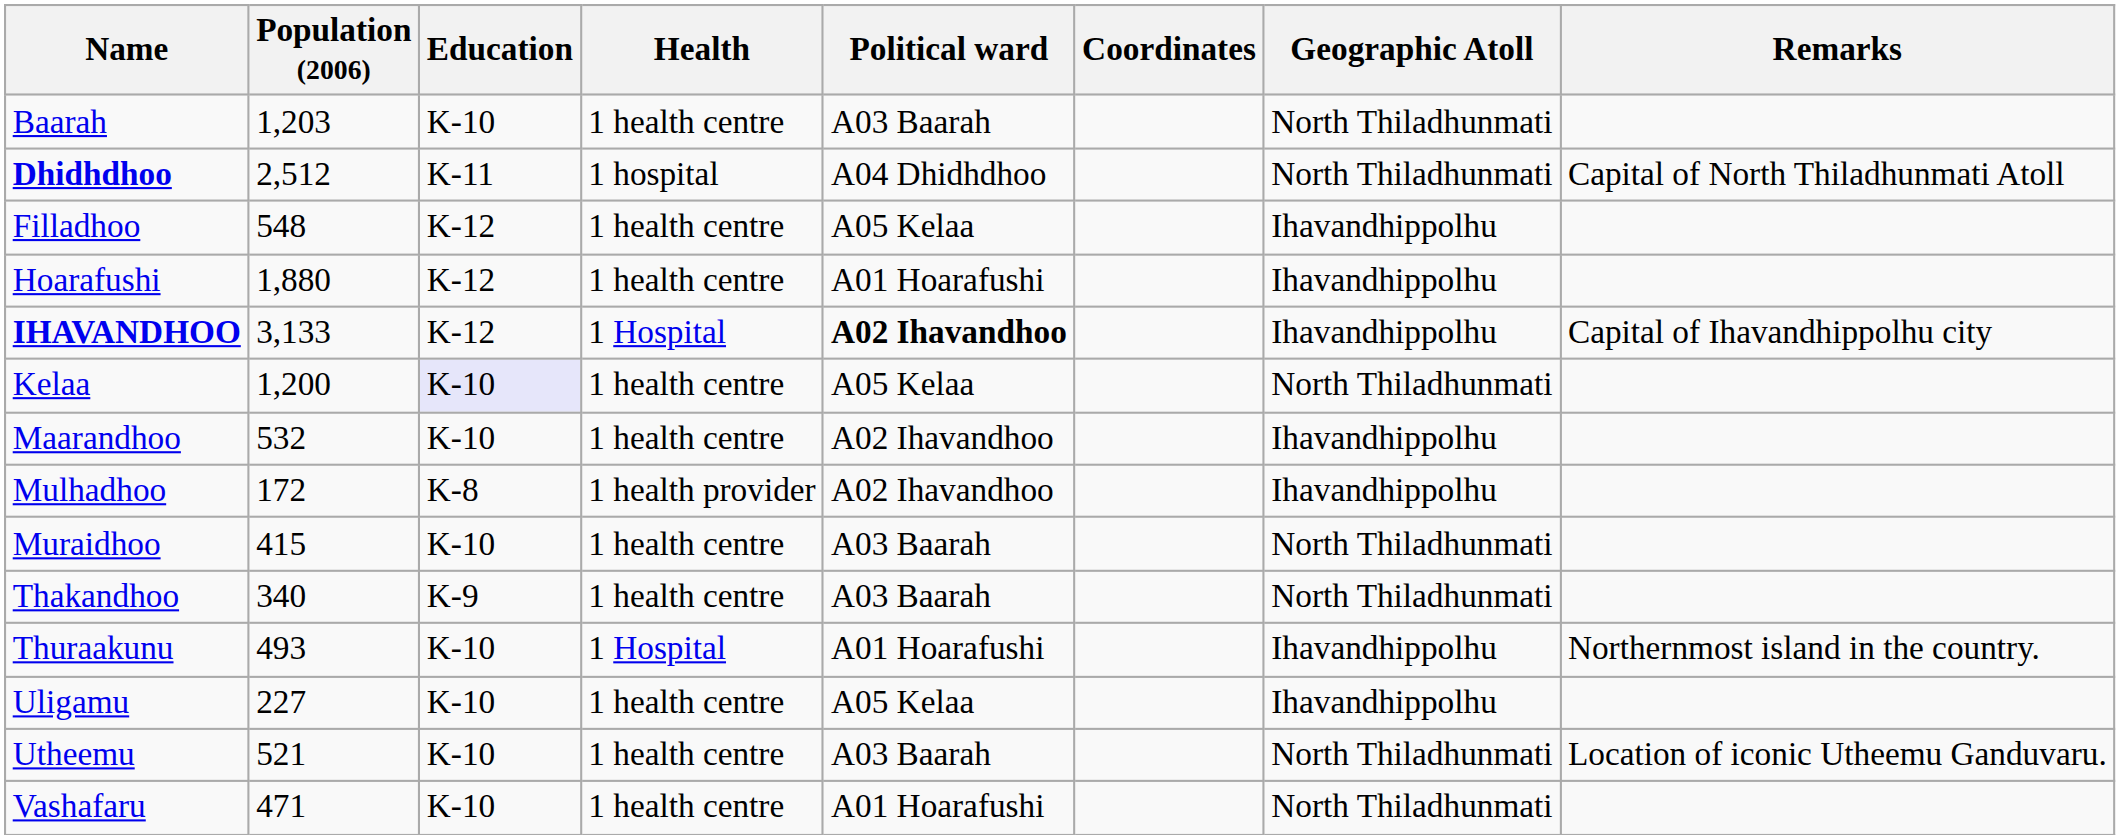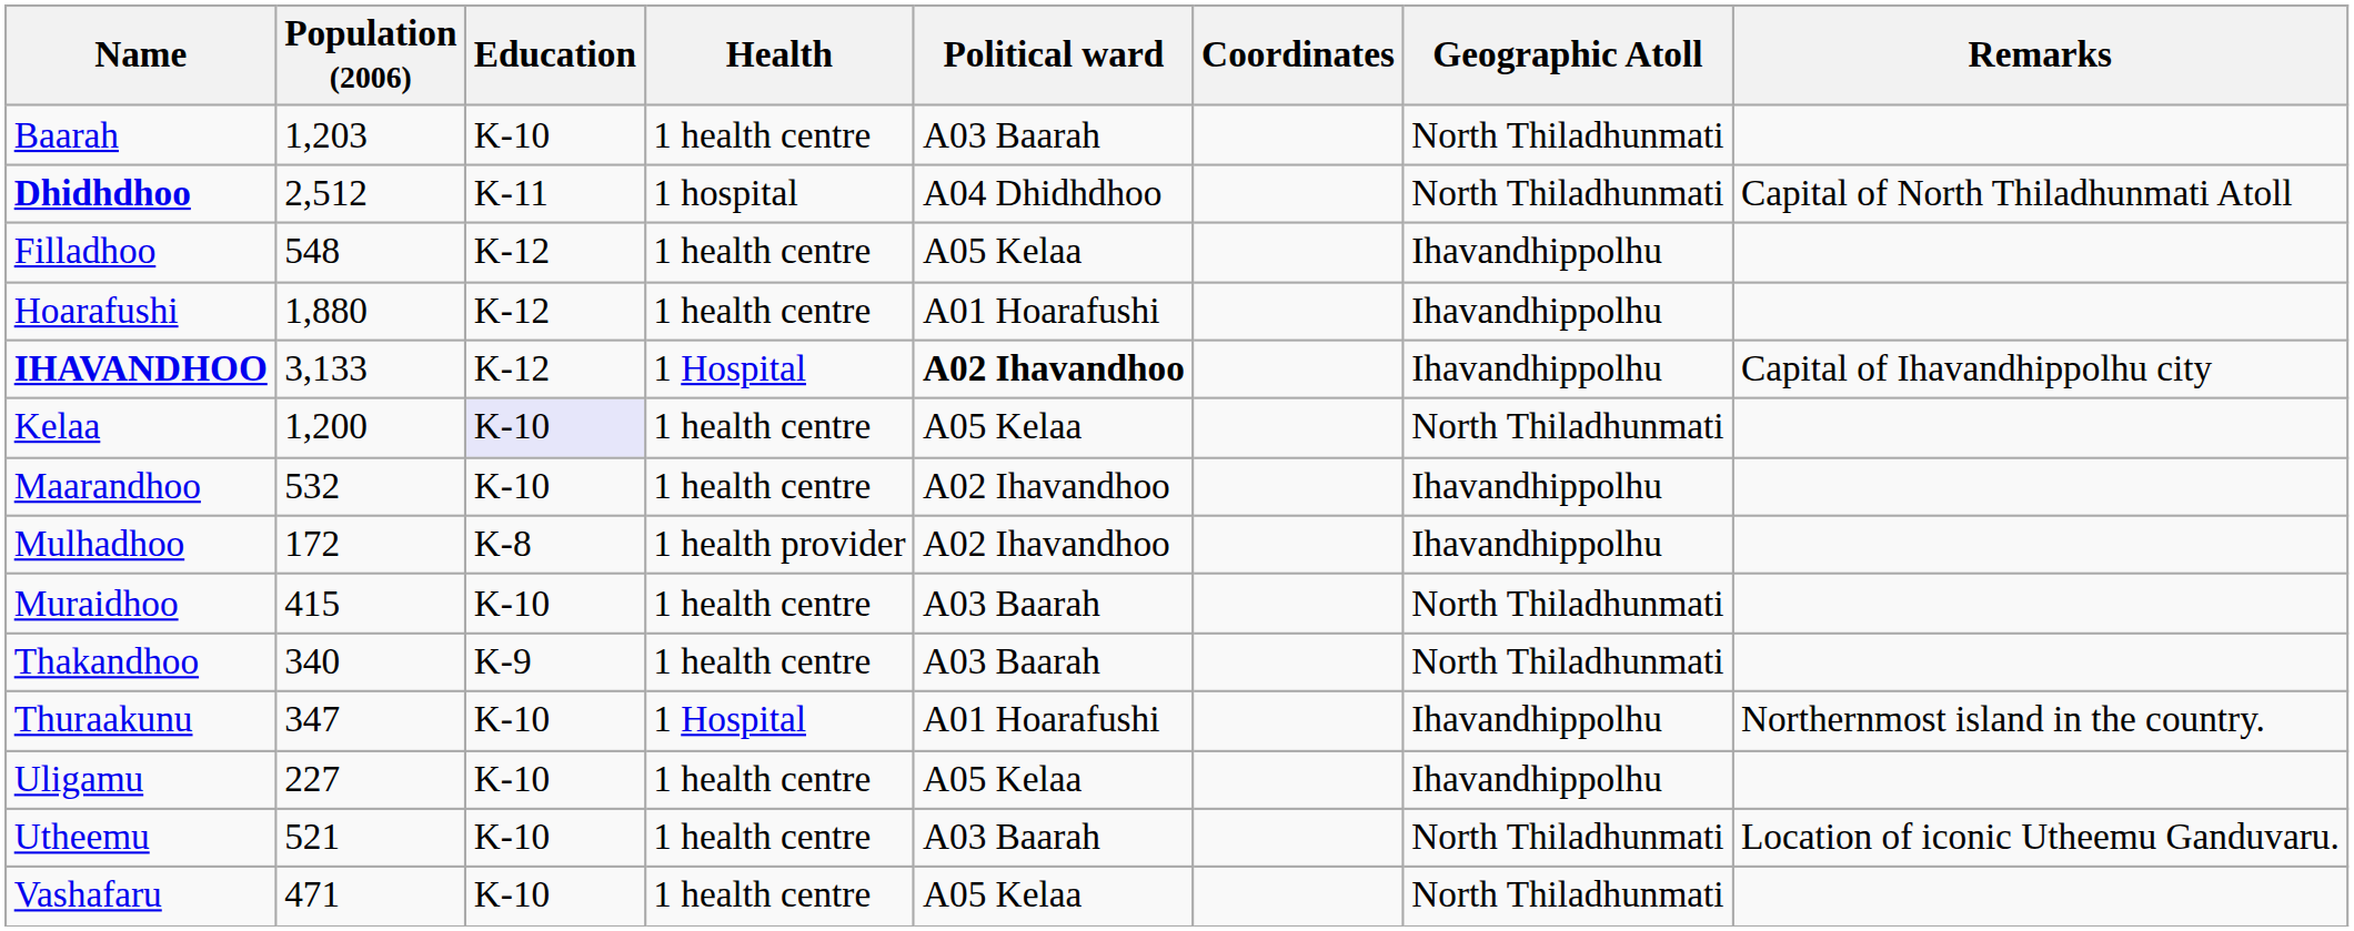 <table class="wikitable sortable">
 <tr>
 <th>Name</th>
 <th>Population <br> <small>(2006)</small></th>
 <th>Education</th>
 <th>Health</th>
 <th>Political ward</th>
 <th>Coordinates</th>
 <th>Geographic Atoll</th>
 <th>Remarks</th>
 </tr>
 <tr>
 <td><a href='#'>Baarah</a></td>
 <td>1,203</td>
 <td>K-10</td>
 <td>1 health centre</td>
 <td>A03 Baarah</td>
 <td></td>
 <td>North Thiladhunmati</td>
 <td></td>
 </tr>
 <tr>
 <td><strong><a href='#'>Dhidhdhoo</a></strong></td>
 <td>2,512</td>
 <td>K-11</td>
 <td>1 hospital</td>
 <td>A04 Dhidhdhoo</td>
 <td></td>
 <td>North Thiladhunmati</td>
 <td>Capital of North Thiladhunmati Atoll</td>
 </tr>
 <tr>
 <td><a href='#'>Filladhoo</a></td>
 <td>548</td>
 <td>K-12</td>
 <td>1 health centre</td>
 <td>A05 Kelaa</td>
 <td></td>
 <td>Ihavandhippolhu</td>
 <td></td>
 </tr>
 <tr>
 <td><a href='#'>Hoarafushi</a></td>
 <td>1,880</td>
 <td>K-12</td>
 <td>1 health centre</td>
 <td>A01 Hoarafushi</td>
 <td></td>
 <td>Ihavandhippolhu</td>
 <td></td>
 </tr>
 <tr>
 <td><strong><a href='#'>IHAVANDHOO</a></strong></td>
 <td>3,133</td>
 <td>K-12</td>
 <td>1 <a href='#'>Hospital</a></td>
 <td><strong>A02 Ihavandhoo</strong></td>
 <td></td>
 <td>Ihavandhippolhu</td>
 <td>Capital of Ihavandhippolhu city</td>
 </tr>
 <tr>
 <td><a href='#'>Kelaa</a></td>
 <td>1,200</td>
 <td style="background: lavender;">K-10</td>
 <td>1 health centre</td>
 <td>A05 Kelaa</td>
 <td></td>
 <td>North Thiladhunmati</td>
 <td></td>
 </tr>
 <tr>
 <td><a href='#'>Maarandhoo</a></td>
 <td>532</td>
 <td>K-10</td>
 <td>1 health centre</td>
 <td>A02 Ihavandhoo</td>
 <td></td>
 <td>Ihavandhippolhu</td>
 <td></td>
 </tr>
 <tr>
 <td><a href='#'>Mulhadhoo</a></td>
 <td>172</td>
 <td>K-8</td>
 <td>1 health provider</td>
 <td>A02 Ihavandhoo</td>
 <td></td>
 <td>Ihavandhippolhu</td>
 <td></td>
 </tr>
 <tr>
 <td><a href='#'>Muraidhoo</a></td>
 <td>415</td>
 <td>K-10</td>
 <td>1 health centre</td>
 <td>A03 Baarah</td>
 <td></td>
 <td>North Thiladhunmati</td>
 <td></td>
 </tr>
 <tr>
 <td><a href='#'>Thakandhoo</a></td>
 <td>340</td>
 <td>K-9</td>
 <td>1 health centre</td>
 <td>A03 Baarah</td>
 <td></td>
 <td>North Thiladhunmati</td>
 <td></td>
 </tr>
 <tr>
 <td><a href='#'>Thuraakunu</a></td>
-<td>493</td>
+<td>347</td>
 <td>K-10</td>
 <td>1 <a href='#'>Hospital</a></td>
 <td>A01 Hoarafushi</td>
 <td></td>
 <td>Ihavandhippolhu</td>
 <td>Northernmost island in the country.</td>
 </tr>
 <tr>
 <td><a href='#'>Uligamu</a></td>
 <td>227</td>
 <td>K-10</td>
 <td>1 health centre</td>
 <td>A05 Kelaa</td>
 <td></td>
 <td>Ihavandhippolhu</td>
 <td></td>
 </tr>
 <tr>
 <td><a href='#'>Utheemu</a></td>
 <td>521</td>
 <td>K-10</td>
 <td>1 health centre</td>
 <td>A03 Baarah</td>
 <td></td>
 <td>North Thiladhunmati</td>
 <td>Location of iconic Utheemu Ganduvaru.</td>
 </tr>
 <tr>
 <td><a href='#'>Vashafaru</a></td>
 <td>471</td>
 <td>K-10</td>
 <td>1 health centre</td>
-<td>A01 Hoarafushi</td>
+<td>A05 Kelaa</td>
 <td></td>
 <td>North Thiladhunmati</td>
 <td></td>
 </tr>
 </table>
